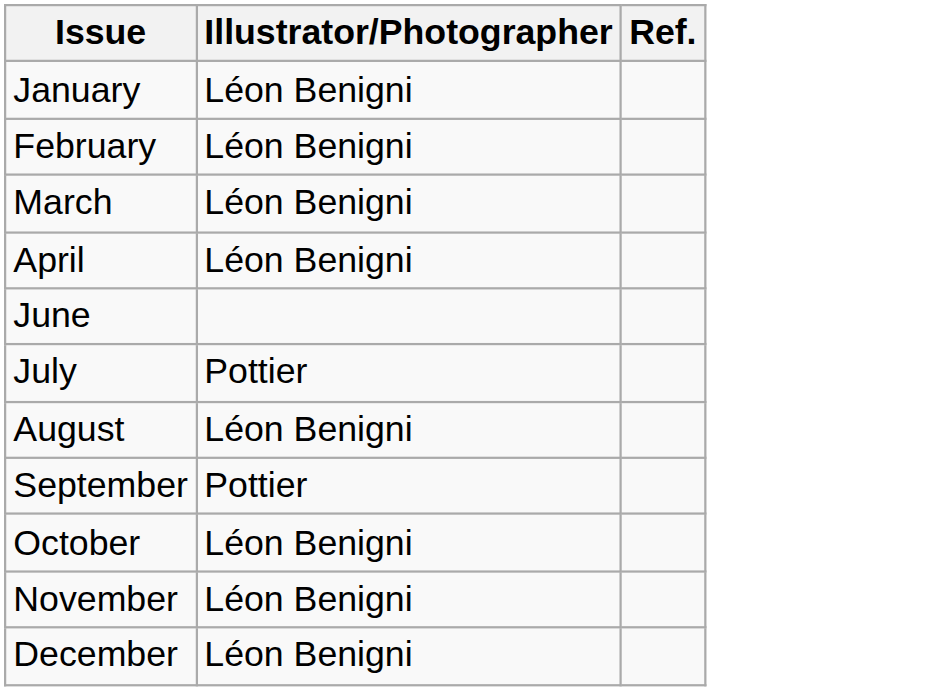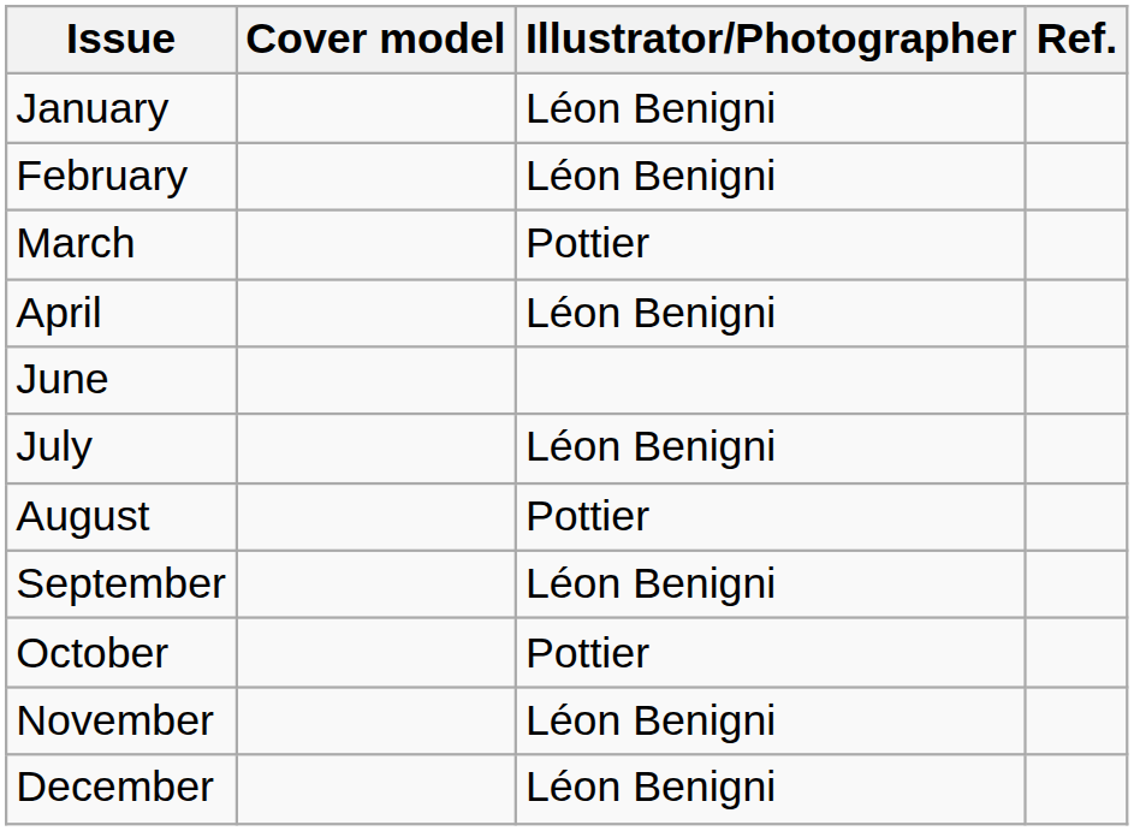 <table class="wikitable">
 <tr>
 <th>Issue</th>
+<th>Cover model</th>
 <th>Illustrator/Photographer</th>
 <th>Ref.</th>
 </tr>
 <tr>
 <td>January</td>
+<td></td>
 <td>Léon Benigni</td>
 <td></td>
 </tr>
 <tr>
 <td>February</td>
+<td></td>
 <td>Léon Benigni</td>
 <td></td>
 </tr>
 <tr>
 <td>March</td>
-<td>Léon Benigni</td>
+<td></td>
+<td>Pottier</td>
 <td></td>
 </tr>
 <tr>
 <td>April</td>
+<td></td>
 <td>Léon Benigni</td>
 <td></td>
 </tr>
 <tr>
 <td>June</td>
 <td></td>
 <td></td>
+<td></td>
 </tr>
 <tr>
 <td>July</td>
+<td></td>
+<td>Léon Benigni</td>
+<td></td>
+</tr>
+<tr>
+<td>August</td>
+<td></td>
 <td>Pottier</td>
 <td></td>
 </tr>
 <tr>
-<td>August</td>
+<td>September</td>
+<td></td>
 <td>Léon Benigni</td>
 <td></td>
 </tr>
 <tr>
-<td>September</td>
+<td>October</td>
+<td></td>
 <td>Pottier</td>
 <td></td>
 </tr>
 <tr>
-<td>October</td>
-<td>Léon Benigni</td>
+<td>November</td>
 <td></td>
-</tr>
-<tr>
-<td>November</td>
 <td>Léon Benigni</td>
 <td></td>
 </tr>
 <tr>
 <td>December</td>
+<td></td>
 <td>Léon Benigni</td>
 <td></td>
 </tr>
 </table>
